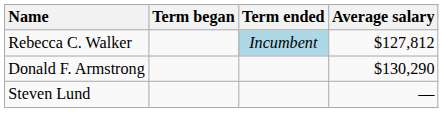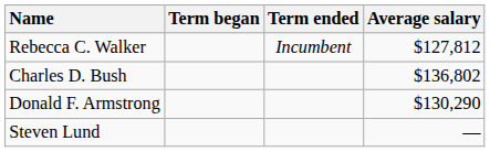 <table class="wikitable sortable" style="text-align: center;">
 <tr>
 <th style="text-align: left;">Name</th>
 <th>Term began</th>
 <th>Term ended</th>
 <th data-sort-type="currency" style="text-align: right;">Average salary</th>
 </tr>
 <tr>
 <td style="text-align: left;" data-sort-value="Walker, Rebecca C.">Rebecca C. Walker</td>
 <td></td>
-<td data-sort-value="20190912" style="background: lightblue;"><em>Incumbent</em></td>
+<td data-sort-value="20190912"><em>Incumbent</em></td>
 <td style="text-align: right;">$127,812</td>
+</tr>
+<tr>
+<td style="text-align: left;" data-sort-value="Bush, Charles D.">Charles D. Bush</td>
+<td></td>
+<td></td>
+<td style="text-align: right;">$136,802</td>
 </tr>
 <tr>
 <td style="text-align: left;" data-sort-value="Armstrong, Donald F.">Donald F. Armstrong</td>
 <td></td>
 <td></td>
 <td style="text-align: right;">$130,290</td>
 </tr>
 <tr>
 <td style="text-align: left;" data-sort-value="Lund, Steven">Steven Lund</td>
 <td></td>
 <td></td>
 <td style="text-align: right;">—</td>
 </tr>
 </table>
